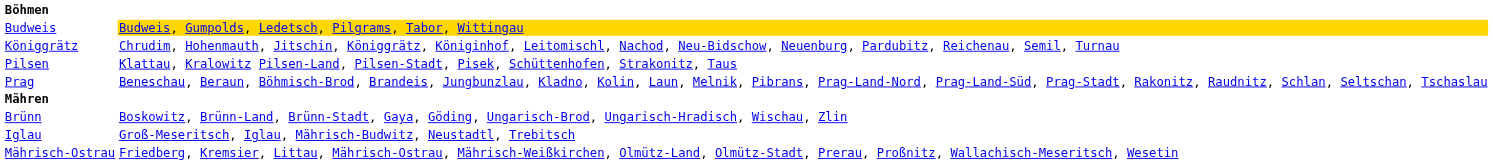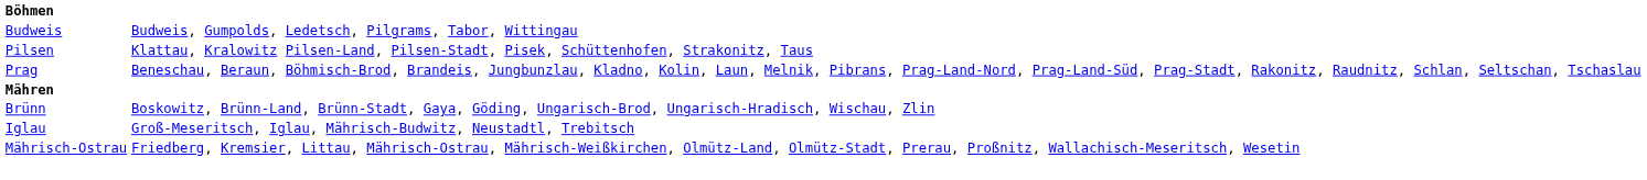 <table border=0>
 <tr>
 <td><strong>Böhmen</strong></td>
 </tr>
 <tr>
 <td><a href='#'>Budweis</a></td>
-<td style="background: gold;"><a href='#'>Budweis</a>, <a href='#'>Gumpolds</a>, <a href='#'>Ledetsch</a>, <a href='#'>Pilgrams</a>, <a href='#'>Tabor</a>, <a href='#'>Wittingau</a></td>
-</tr>
-<tr>
-<td><a href='#'>Königgrätz</a></td>
-<td><a href='#'>Chrudim</a>, <a href='#'>Hohenmauth</a>, <a href='#'>Jitschin</a>, <a href='#'>Königgrätz</a>, <a href='#'>Königinhof</a>, <a href='#'>Leitomischl</a>, <a href='#'>Nachod</a>, <a href='#'>Neu-Bidschow</a>, <a href='#'>Neuenburg</a>, <a href='#'>Pardubitz</a>, <a href='#'>Reichenau</a>, <a href='#'>Semil</a>, <a href='#'>Turnau</a></td>
+<td><a href='#'>Budweis</a>, <a href='#'>Gumpolds</a>, <a href='#'>Ledetsch</a>, <a href='#'>Pilgrams</a>, <a href='#'>Tabor</a>, <a href='#'>Wittingau</a></td>
 </tr>
 <tr>
 <td><a href='#'>Pilsen</a></td>
 <td><a href='#'>Klattau</a>, <a href='#'>Kralowitz</a> <a href='#'>Pilsen-Land</a>, <a href='#'>Pilsen-Stadt</a>, <a href='#'>Pisek</a>, <a href='#'>Schüttenhofen</a>, <a href='#'>Strakonitz</a>, <a href='#'>Taus</a></td>
 </tr>
 <tr>
 <td><a href='#'>Prag</a></td>
 <td><a href='#'>Beneschau</a>, <a href='#'>Beraun</a>, <a href='#'>Böhmisch-Brod</a>, <a href='#'>Brandeis</a>, <a href='#'>Jungbunzlau</a>, <a href='#'>Kladno</a>, <a href='#'>Kolin</a>, <a href='#'>Laun</a>, <a href='#'>Melnik</a>, <a href='#'>Pibrans</a>, <a href='#'>Prag-Land-Nord</a>, <a href='#'>Prag-Land-Süd</a>, <a href='#'>Prag-Stadt</a>, <a href='#'>Rakonitz</a>, <a href='#'>Raudnitz</a>, <a href='#'>Schlan</a>, <a href='#'>Seltschan</a>, <a href='#'>Tschaslau</a></td>
 </tr>
 <tr>
 <td><strong>Mähren</strong></td>
 </tr>
 <tr>
 <td><a href='#'>Brünn</a></td>
 <td><a href='#'>Boskowitz</a>, <a href='#'>Brünn-Land</a>, <a href='#'>Brünn-Stadt</a>, <a href='#'>Gaya</a>, <a href='#'>Göding</a>, <a href='#'>Ungarisch-Brod</a>, <a href='#'>Ungarisch-Hradisch</a>, <a href='#'>Wischau</a>, <a href='#'>Zlin</a></td>
 </tr>
 <tr>
 <td><a href='#'>Iglau</a></td>
 <td><a href='#'>Groß-Meseritsch</a>, <a href='#'>Iglau</a>, <a href='#'>Mährisch-Budwitz</a>, <a href='#'>Neustadtl</a>, <a href='#'>Trebitsch</a></td>
 </tr>
 <tr>
 <td><a href='#'>Mährisch-Ostrau</a></td>
 <td><a href='#'>Friedberg</a>, <a href='#'>Kremsier</a>, <a href='#'>Littau</a>, <a href='#'>Mährisch-Ostrau</a>, <a href='#'>Mährisch-Weißkirchen</a>, <a href='#'>Olmütz-Land</a>, <a href='#'>Olmütz-Stadt</a>, <a href='#'>Prerau</a>, <a href='#'>Proßnitz</a>, <a href='#'>Wallachisch-Meseritsch</a>, <a href='#'>Wesetin</a></td>
 </tr>
 </table>
